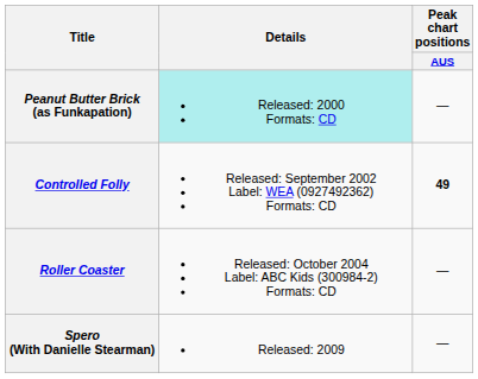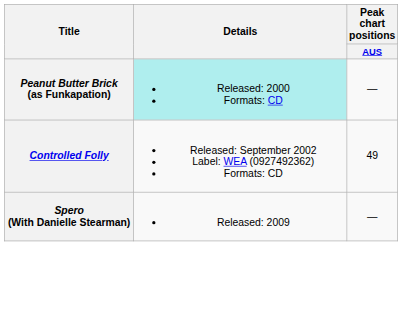 <table class="wikitable plainrowheaders" style="text-align:center;">
 <tr>
 <th scope="col" rowspan="2" style="width:12em;">Title</th>
 <th scope="col" rowspan="2" style="width:20em;">Details</th>
 <th scope="col" colspan="1">Peak chart positions</th>
 </tr>
 <tr>
 <th scope="col" style="width:3em;font-size:90%;"><a href='#'>AUS</a><br></th>
 </tr>
 <tr>
 <th scope="row"><em>Peanut Butter Brick</em> <br> (as Funkapation)</th>
 <td style="background: paleturquoise;"><br><ul><li>Released: 2000</li><li>Formats: <a href='#'>CD</a></li></ul></td>
 <td>—</td>
 </tr>
 <tr>
 <th scope="row"><em><a href='#'>Controlled Folly</a></em></th>
 <td><br><ul><li>Released: September 2002</li><li>Label: <a href='#'>WEA</a> (0927492362)</li><li>Formats: CD</li></ul></td>
-<td><strong>49</strong></td>
-</tr>
-<tr>
-<th scope="row"><em><a href='#'>Roller Coaster</a></em></th>
-<td><br><ul><li>Released: October 2004</li><li>Label: ABC Kids (300984-2)</li><li>Formats: CD</li></ul></td>
-<td>—</td>
+<td>49</td>
 </tr>
 <tr>
 <th scope="row"><em>Spero</em> <br> (With Danielle Stearman)</th>
 <td><br><ul><li>Released: 2009</li></ul></td>
 <td>—</td>
 </tr>
 </table>
